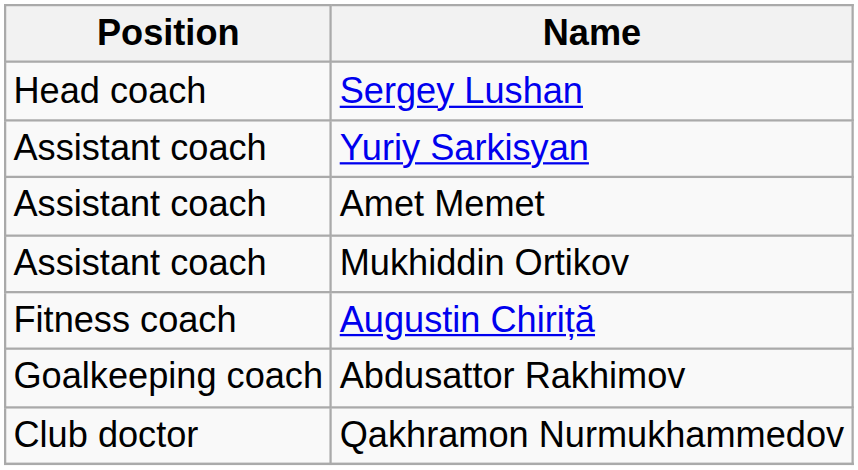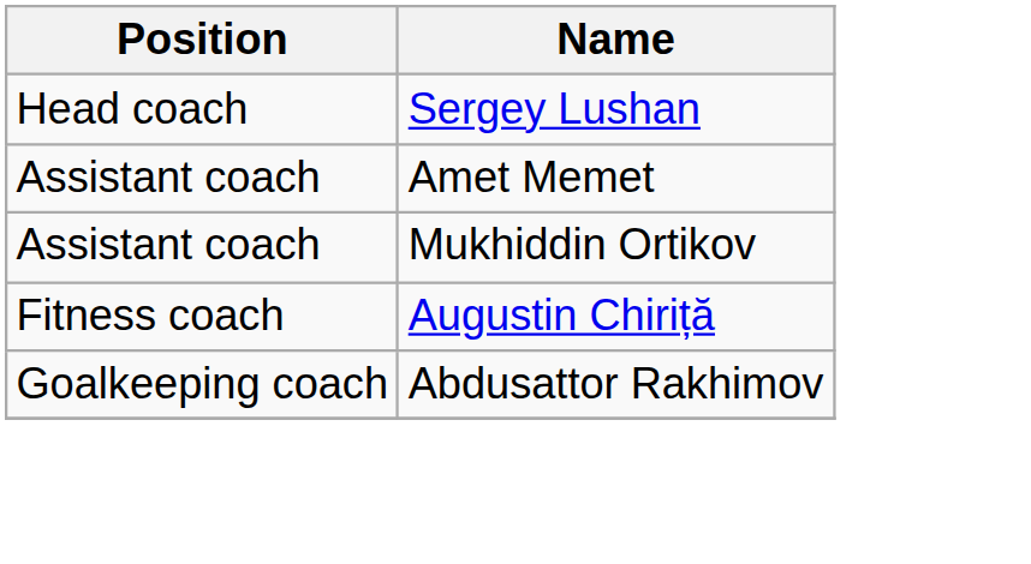 <table class="wikitable">
 <tr>
 <th>Position</th>
 <th>Name</th>
 </tr>
 <tr>
 <td>Head coach</td>
 <td> <a href='#'>Sergey Lushan</a></td>
-</tr>
-<tr>
-<td>Assistant coach</td>
-<td> <a href='#'>Yuriy Sarkisyan</a></td>
 </tr>
 <tr>
 <td>Assistant coach</td>
 <td> Amet Memet</td>
 </tr>
 <tr>
 <td>Assistant coach</td>
 <td> Mukhiddin Ortikov</td>
 </tr>
 <tr>
 <td>Fitness coach</td>
 <td> <a href='#'>Augustin Chiriță</a></td>
 </tr>
 <tr>
 <td>Goalkeeping coach</td>
 <td> Abdusattor Rakhimov</td>
 </tr>
 <tr>
-<td>Club doctor</td>
-<td> Qakhramon Nurmukhammedov</td>
-</tr>
-<tr>
 </tr>
 </table>
